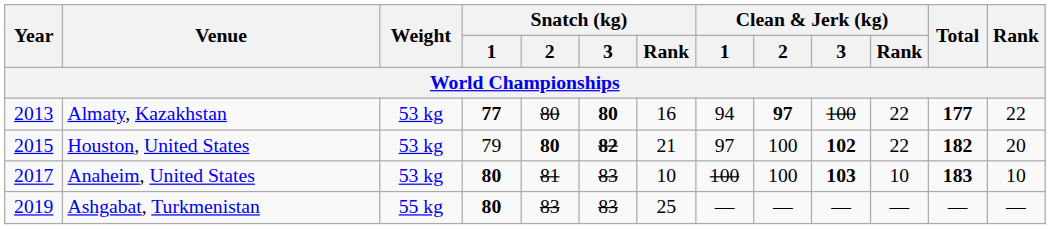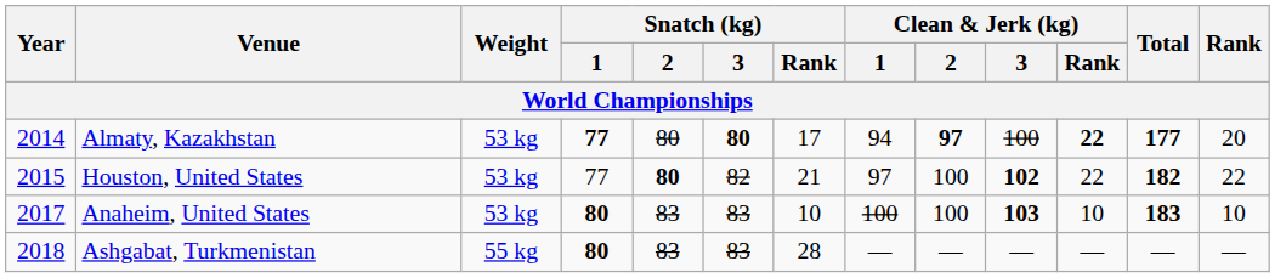 <table class="wikitable" style="text-align:center;">
 <tr>
 <th rowspan=2 width=40>Year</th>
 <th rowspan=2 width=250>Venue</th>
 <th rowspan=2 width=60>Weight</th>
 <th colspan=4>Snatch (kg)</th>
 <th colspan=4>Clean & Jerk (kg)</th>
 <th rowspan=2 width=40>Total</th>
 <th rowspan=2 width=40>Rank</th>
 </tr>
 <tr>
 <th width=40>1</th>
 <th width=40>2</th>
 <th width=40>3</th>
 <th width=40>Rank</th>
 <th width=40>1</th>
 <th width=40>2</th>
 <th width=40>3</th>
 <th width=40>Rank</th>
 </tr>
 <tr>
 <th colspan=13><a href='#'>World Championships</a></th>
 </tr>
 <tr>
-<td><a href='#'>2013</a></td>
+<td><a href='#'>2014</a></td>
 <td align=left> <a href='#'>Almaty</a>, <a href='#'>Kazakhstan</a></td>
 <td><a href='#'>53 kg</a></td>
 <td><strong>77</strong></td>
 <td><s> 80 </s></td>
 <td><strong>80</strong></td>
-<td>16</td>
+<td>17</td>
 <td>94</td>
 <td><strong>97</strong></td>
 <td><s>100 </s></td>
-<td>22</td>
+<td><strong>22</strong></td>
 <td><strong>177</strong></td>
-<td>22</td>
+<td>20</td>
 </tr>
 <tr>
 <td><a href='#'>2015</a></td>
 <td align=left> <a href='#'>Houston</a>, <a href='#'>United States</a></td>
 <td><a href='#'>53 kg</a></td>
-<td>79</td>
+<td>77</td>
 <td><strong>80</strong></td>
-<td><strong><s>82 </s></strong></td>
+<td><s>82 </s></td>
 <td>21</td>
 <td>97</td>
 <td>100</td>
 <td><strong>102</strong></td>
 <td>22</td>
 <td><strong>182</strong></td>
-<td>20</td>
+<td>22</td>
 </tr>
 <tr>
 <td><a href='#'>2017</a></td>
 <td align=left> <a href='#'>Anaheim</a>, <a href='#'>United States</a></td>
 <td><a href='#'>53 kg</a></td>
 <td><strong>80</strong></td>
-<td><s>81 </s></td>
+<td><s>83 </s></td>
 <td><s>83 </s></td>
 <td>10</td>
 <td><s>100 </s></td>
 <td>100</td>
 <td><strong>103</strong></td>
 <td>10</td>
 <td><strong>183</strong></td>
 <td>10</td>
 </tr>
 <tr>
-<td><a href='#'>2019</a></td>
+<td><a href='#'>2018</a></td>
 <td align=left> <a href='#'>Ashgabat</a>, <a href='#'>Turkmenistan</a></td>
 <td><a href='#'>55 kg</a></td>
 <td><strong>80</strong></td>
 <td><s>83 </s></td>
 <td><s>83 </s></td>
-<td>25</td>
+<td>28</td>
 <td>—</td>
 <td>—</td>
 <td>—</td>
 <td>—</td>
 <td>—</td>
 <td>—</td>
 </tr>
 </table>
